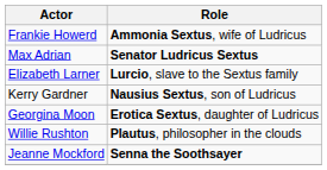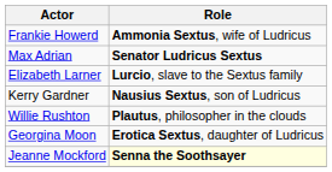 <table class="wikitable">
 <tr>
 <th>Actor</th>
 <th>Role</th>
 </tr>
 <tr>
 <td><a href='#'>Frankie Howerd</a></td>
 <td><strong>Ammonia Sextus</strong>, wife of Ludricus</td>
 </tr>
 <tr>
 <td><a href='#'>Max Adrian</a></td>
 <td><strong>Senator Ludricus Sextus</strong></td>
 </tr>
 <tr>
 <td><a href='#'>Elizabeth Larner</a></td>
 <td><strong>Lurcio</strong>, slave to the Sextus family</td>
 </tr>
 <tr>
 <td>Kerry Gardner</td>
 <td><strong>Nausius Sextus</strong>, son of Ludricus</td>
 </tr>
 <tr>
+<td><a href='#'>Willie Rushton</a></td>
+<td><strong>Plautus</strong>, philosopher in the clouds</td>
+</tr>
+<tr>
 <td><a href='#'>Georgina Moon</a></td>
 <td><strong>Erotica Sextus</strong>, daughter of Ludricus</td>
 </tr>
 <tr>
-<td><a href='#'>Willie Rushton</a></td>
-<td><strong>Plautus</strong>, philosopher in the clouds</td>
-</tr>
-<tr>
 <td><a href='#'>Jeanne Mockford</a></td>
-<td><strong>Senna the Soothsayer</strong></td>
+<td style="background: lightyellow;"><strong>Senna the Soothsayer</strong></td>
 </tr>
 <tr>
 </tr>
 </table>
